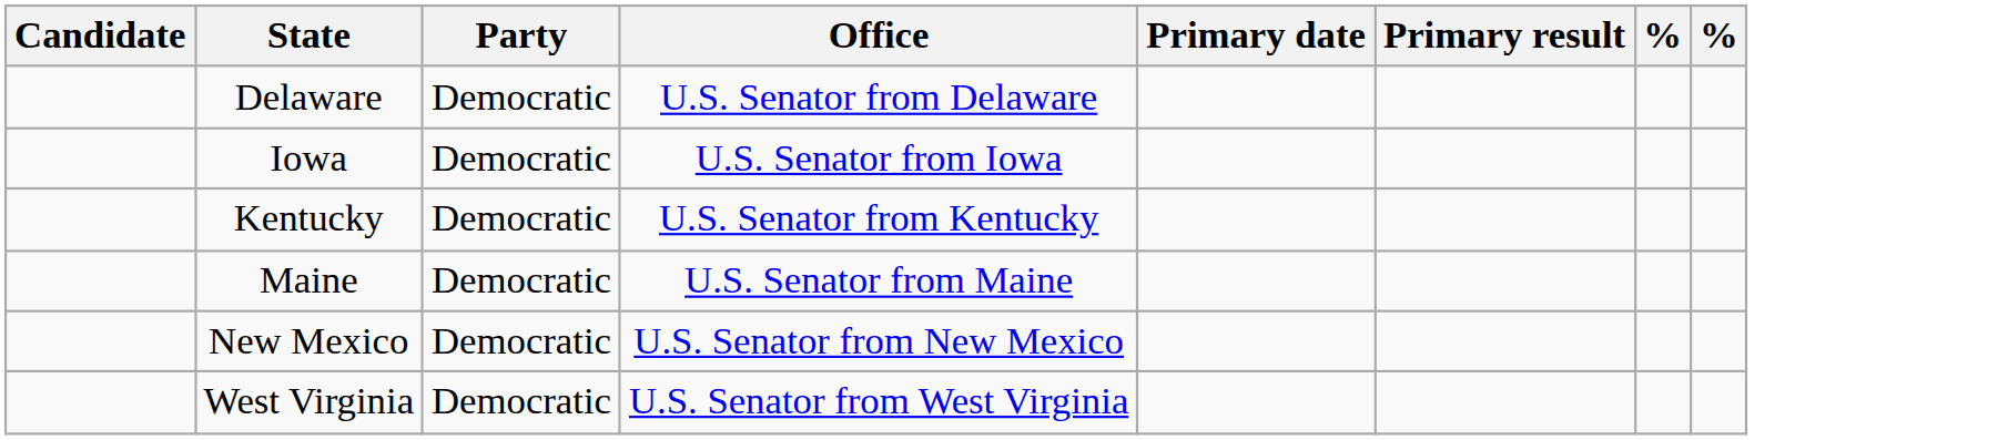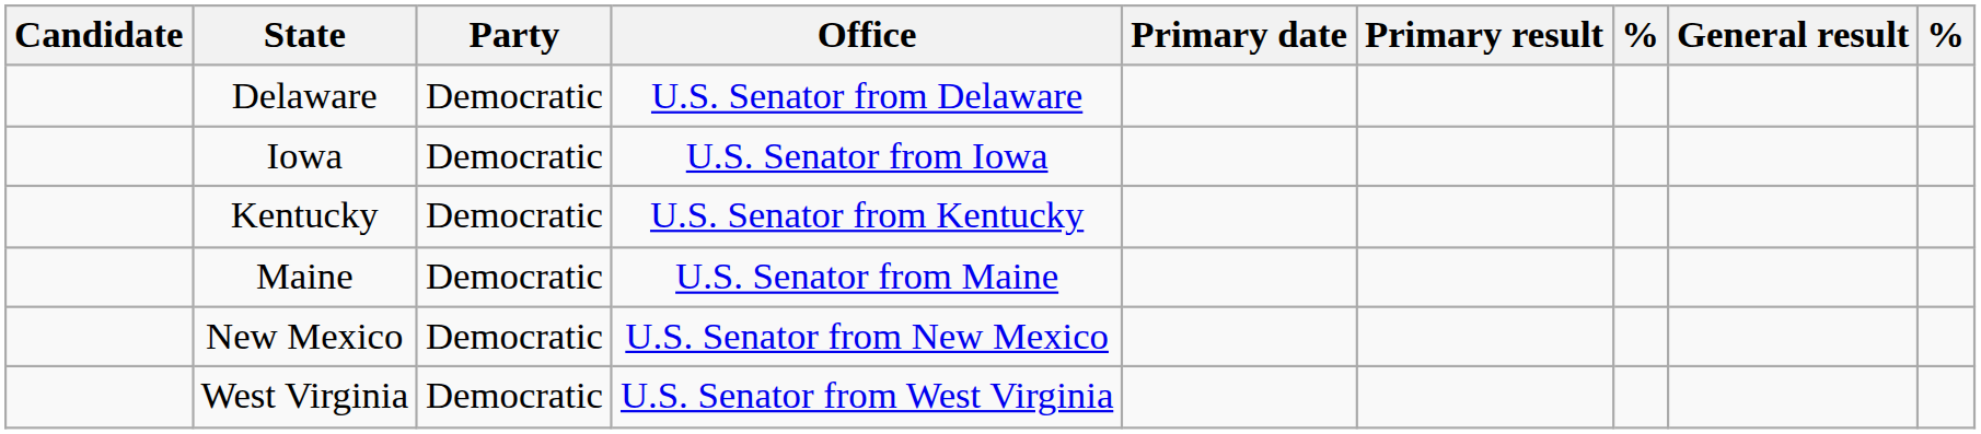 <table class="wikitable sortable">
 <tr>
 <th bgcolor=teal><span>Candidate</span></th>
 <th bgcolor=teal><span>State</span></th>
 <th bgcolor=teal><span>Party</span></th>
 <th bgcolor=teal><span>Office</span></th>
 <th bgcolor=teal><span>Primary date</span></th>
 <th bgcolor=teal data-sort-type="date"><span>Primary result</span></th>
 <th bgcolor=teal><span><abbr>%</abbr></span></th>
+<th bgcolor=teal><span>General result</span></th>
 <th bgcolor=teal><span><abbr>%</abbr></span></th>
 </tr>
 <tr style="text-align:center;">
 <td></td>
 <td> Delaware</td>
 <td>Democratic</td>
 <td><a href='#'>U.S. Senator from Delaware</a></td>
 <td><a href='#'></a></td>
+<td></td>
 <td></td>
 <td></td>
 <td></td>
 </tr>
 <tr style=text-align:center;>
 <td></td>
 <td> Iowa</td>
 <td>Democratic</td>
 <td><a href='#'>U.S. Senator from Iowa</a></td>
 <td><a href='#'></a></td>
 <td></td>
 <td></td>
 <td></td>
+<td></td>
 </tr>
 <tr style=text-align:center;>
 <td></td>
 <td> Kentucky</td>
 <td>Democratic</td>
 <td><a href='#'>U.S. Senator from Kentucky</a></td>
 <td><a href='#'></a></td>
+<td></td>
 <td></td>
 <td></td>
 <td></td>
 </tr>
 <tr style=text-align:center;>
 <td></td>
 <td> Maine</td>
 <td>Democratic</td>
 <td><a href='#'>U.S. Senator from Maine</a></td>
 <td><a href='#'></a></td>
 <td></td>
 <td></td>
 <td></td>
+<td></td>
 </tr>
 <tr style=text-align:center;>
 <td></td>
 <td> New Mexico</td>
 <td>Democratic</td>
 <td><a href='#'>U.S. Senator from New Mexico</a></td>
 <td><a href='#'></a></td>
+<td></td>
 <td></td>
 <td></td>
 <td></td>
 </tr>
 <tr style=text-align:center;>
 <td></td>
 <td> West Virginia</td>
 <td>Democratic</td>
 <td><a href='#'>U.S. Senator from West Virginia</a></td>
 <td><a href='#'></a></td>
 <td></td>
 <td></td>
 <td></td>
+<td></td>
 </tr>
 </table>
